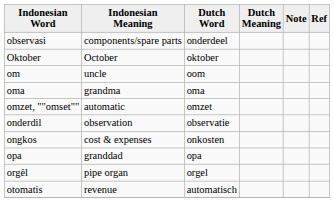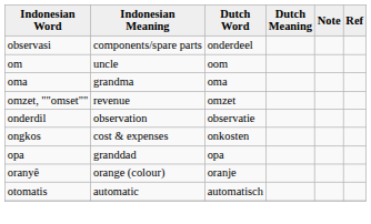 <table class="wikitable">
 <tr>
 <th style="background:#efefef;">Indonesian <br>Word</th>
 <th style="background:#efefef;">Indonesian <br>Meaning</th>
 <th style="background:#efefef;">Dutch <br>Word</th>
 <th style="background:#efefef;">Dutch <br>Meaning</th>
 <th style="background:#efefef;">Note</th>
 <th style="background:#efefef;">Ref</th>
 </tr>
 <tr>
 <td>observasi</td>
 <td>components/spare parts</td>
 <td>onderdeel</td>
-<td></td>
-<td></td>
-<td></td>
-</tr>
-<tr>
-<td>Oktober</td>
-<td>October</td>
-<td>oktober</td>
 <td></td>
 <td></td>
 <td></td>
 </tr>
 <tr>
 <td>om</td>
 <td>uncle</td>
 <td>oom</td>
 <td></td>
 <td></td>
 <td></td>
 </tr>
 <tr>
 <td>oma</td>
 <td>grandma</td>
 <td>oma</td>
 <td></td>
 <td></td>
 <td></td>
 </tr>
 <tr>
 <td>omzet, ""omset""</td>
-<td>automatic</td>
+<td>revenue</td>
 <td>omzet</td>
 <td></td>
 <td></td>
 <td></td>
 </tr>
 <tr>
 <td>onderdil</td>
 <td>observation</td>
 <td>observatie</td>
 <td></td>
 <td></td>
 <td></td>
 </tr>
 <tr>
 <td>ongkos</td>
 <td>cost & expenses</td>
 <td>onkosten</td>
 <td></td>
 <td></td>
 <td></td>
 </tr>
 <tr>
 <td>opa</td>
 <td>granddad</td>
 <td>opa</td>
 <td></td>
 <td></td>
 <td></td>
 </tr>
 <tr>
-<td>orgêl</td>
-<td>pipe organ</td>
-<td>orgel</td>
+<td>oranyê</td>
+<td>orange (colour)</td>
+<td>oranje</td>
 <td></td>
 <td></td>
 <td></td>
 </tr>
 <tr>
 <td>otomatis</td>
-<td>revenue</td>
+<td>automatic</td>
 <td>automatisch</td>
 <td></td>
 <td></td>
 <td></td>
 </tr>
 <tr>
 </tr>
 </table>
